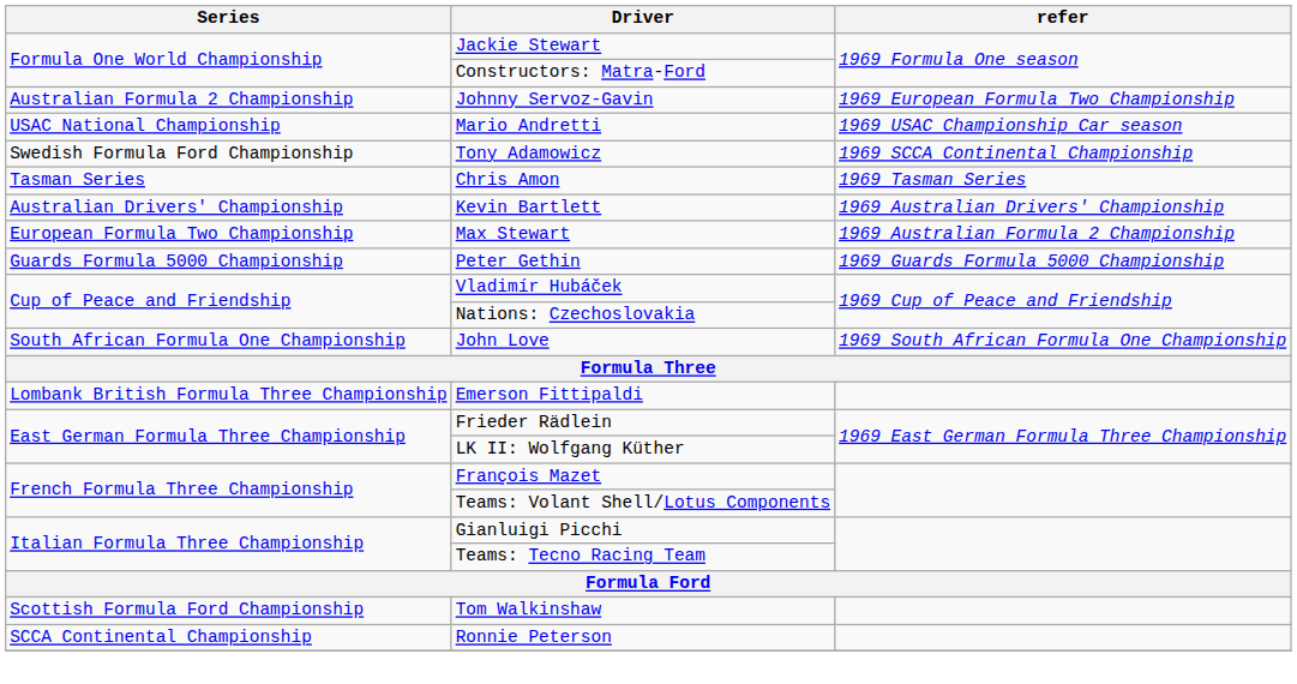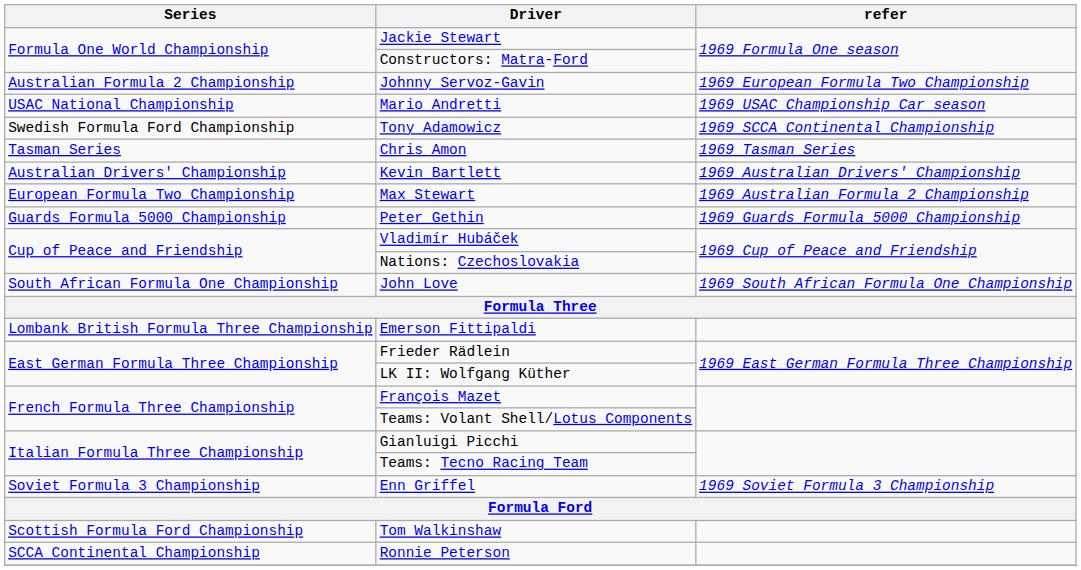 <table class="wikitable" style="font-size: 87%;">
 <tr>
 <th>Series</th>
 <th>Driver</th>
 <th>refer</th>
 </tr>
 <tr>
 <td rowspan=2><a href='#'>Formula One World Championship</a></td>
 <td> <a href='#'>Jackie Stewart</a></td>
 <td rowspan=2><em><a href='#'>1969 Formula One season</a></em></td>
 </tr>
 <tr>
 <td>Constructors:  <a href='#'>Matra</a>-<a href='#'>Ford</a></td>
 </tr>
 <tr>
 <td><a href='#'>Australian Formula 2 Championship</a></td>
 <td> <a href='#'>Johnny Servoz-Gavin</a></td>
 <td><em><a href='#'>1969 European Formula Two Championship</a></em></td>
 </tr>
 <tr>
 <td><a href='#'>USAC National Championship</a></td>
 <td> <a href='#'>Mario Andretti</a></td>
 <td><em><a href='#'>1969 USAC Championship Car season</a></em></td>
 </tr>
 <tr>
 <td>Swedish Formula Ford Championship</td>
 <td> <a href='#'>Tony Adamowicz</a></td>
 <td><em><a href='#'>1969 SCCA Continental Championship</a></em></td>
 </tr>
 <tr>
 <td><a href='#'>Tasman Series</a></td>
 <td> <a href='#'>Chris Amon</a></td>
 <td><em><a href='#'>1969 Tasman Series</a></em></td>
 </tr>
 <tr>
 <td><a href='#'>Australian Drivers' Championship</a></td>
 <td> <a href='#'>Kevin Bartlett</a></td>
 <td><em><a href='#'>1969 Australian Drivers' Championship</a></em></td>
 </tr>
 <tr>
 <td><a href='#'>European Formula Two Championship</a></td>
 <td> <a href='#'>Max Stewart</a></td>
 <td><em><a href='#'>1969 Australian Formula 2 Championship</a></em></td>
 </tr>
 <tr>
 <td><a href='#'>Guards Formula 5000 Championship</a></td>
 <td> <a href='#'>Peter Gethin</a></td>
 <td><em><a href='#'>1969 Guards Formula 5000 Championship</a></em></td>
 </tr>
 <tr>
 <td rowspan=2><a href='#'>Cup of Peace and Friendship</a></td>
 <td> <a href='#'>Vladimír Hubáček</a></td>
 <td rowspan=2><em><a href='#'>1969 Cup of Peace and Friendship</a></em></td>
 </tr>
 <tr>
 <td>Nations:  <a href='#'>Czechoslovakia</a></td>
 </tr>
 <tr>
 <td><a href='#'>South African Formula One Championship</a></td>
 <td> <a href='#'>John Love</a></td>
 <td><em><a href='#'>1969 South African Formula One Championship</a></em></td>
 </tr>
 <tr>
 <th colspan=3><a href='#'>Formula Three</a></th>
 </tr>
 <tr>
 <td><a href='#'>Lombank British Formula Three Championship</a></td>
 <td> <a href='#'>Emerson Fittipaldi</a></td>
 </tr>
 <tr>
 <td rowspan=2><a href='#'>East German Formula Three Championship</a></td>
 <td> Frieder Rädlein</td>
 <td rowspan=2><em><a href='#'>1969 East German Formula Three Championship</a></em></td>
 </tr>
 <tr>
 <td>LK II:  Wolfgang Küther</td>
 </tr>
 <tr>
 <td rowspan="2"><a href='#'>French Formula Three Championship</a></td>
 <td> <a href='#'>François Mazet</a></td>
 <td rowspan="2"></td>
 </tr>
 <tr>
 <td>Teams:  Volant Shell/<a href='#'>Lotus Components</a></td>
 </tr>
 <tr>
 <td rowspan="2"><a href='#'>Italian Formula Three Championship</a></td>
 <td> Gianluigi Picchi</td>
 <td rowspan="2"></td>
 </tr>
 <tr>
 <td>Teams:  <a href='#'>Tecno Racing Team</a></td>
 </tr>
 <tr>
+<td><a href='#'>Soviet Formula 3 Championship</a></td>
+<td> <a href='#'>Enn Griffel</a></td>
+<td><em><a href='#'>1969 Soviet Formula 3 Championship</a></em></td>
+</tr>
+<tr>
 <th colspan=3><a href='#'>Formula Ford</a></th>
 </tr>
 <tr>
 <td><a href='#'>Scottish Formula Ford Championship</a></td>
 <td> <a href='#'>Tom Walkinshaw</a></td>
 <td></td>
 </tr>
 <tr>
 <td><a href='#'>SCCA Continental Championship</a></td>
 <td> <a href='#'>Ronnie Peterson</a></td>
 <td></td>
 </tr>
 <tr>
 </tr>
 </table>
